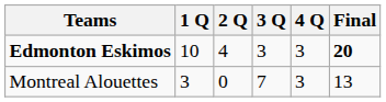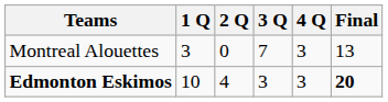 <table class="wikitable">
 <tr>
 <th>Teams</th>
 <th>1 Q</th>
 <th>2 Q</th>
 <th>3 Q</th>
 <th>4 Q</th>
 <th>Final</th>
 </tr>
 <tr>
+<td>Montreal Alouettes</td>
+<td>3</td>
+<td>0</td>
+<td>7</td>
+<td>3</td>
+<td>13</td>
+</tr>
+<tr>
 <td><strong>Edmonton Eskimos</strong></td>
 <td>10</td>
 <td>4</td>
 <td>3</td>
 <td>3</td>
 <td><strong>20</strong></td>
 </tr>
-<tr>
-<td>Montreal Alouettes</td>
-<td>3</td>
-<td>0</td>
-<td>7</td>
-<td>3</td>
-<td>13</td>
-</tr>
 </table>
